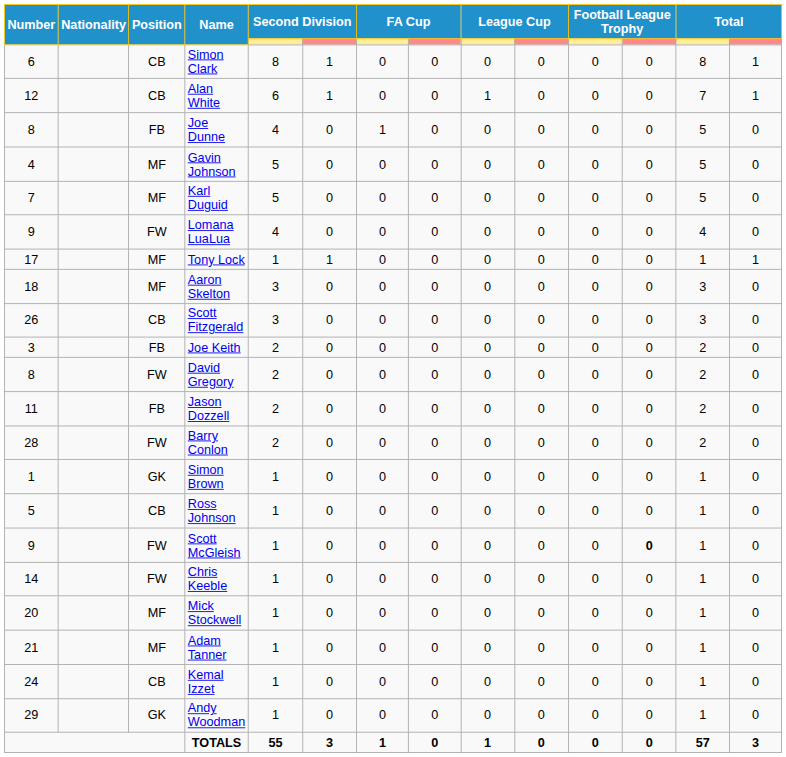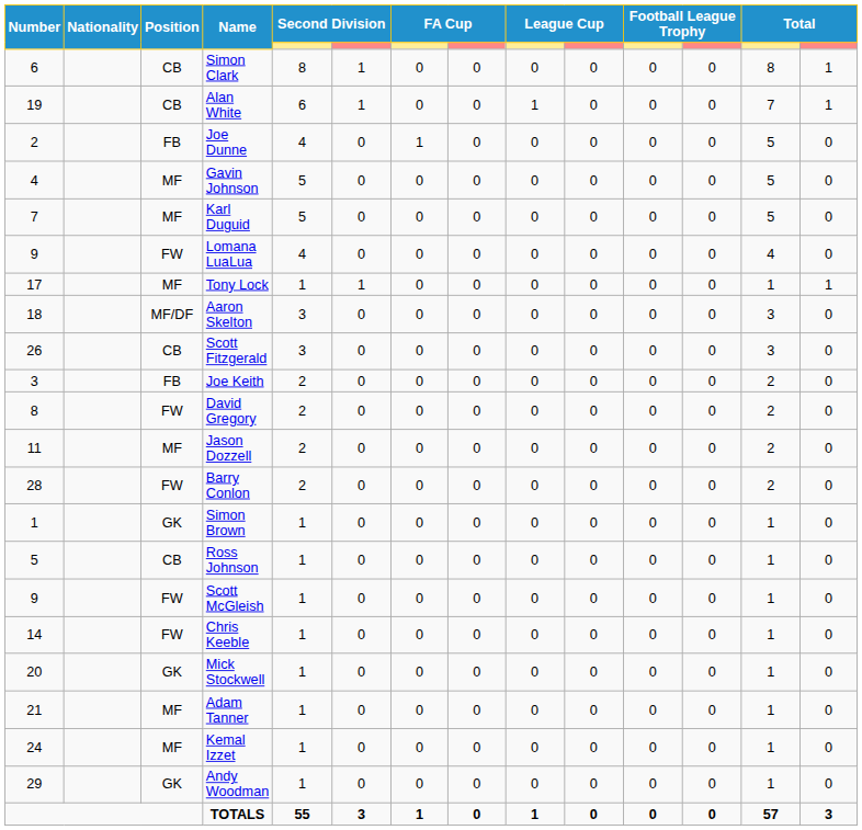 <table class="wikitable" style="text-align:center; font-size:90%; width:100%;">
 <tr>
 <th rowspan="2" style="background:#2191CC; color:white; border:1px solid #F7C408; text-align:center;">Number</th>
 <th rowspan="2" style="background:#2191CC; color:white; border:1px solid #F7C408; text-align:center;">Nationality</th>
 <th rowspan="2" style="background:#2191CC; color:white; border:1px solid #F7C408; text-align:center;">Position</th>
 <th rowspan="2" style="background:#2191CC; color:white; border:1px solid #F7C408; text-align:center;">Name</th>
 <th colspan="2" style="background:#2191CC; color:white; border:1px solid #F7C408; text-align:center;">Second Division</th>
 <th colspan="2" style="background:#2191CC; color:white; border:1px solid #F7C408; text-align:center;">FA Cup</th>
 <th colspan="2" style="background:#2191CC; color:white; border:1px solid #F7C408; text-align:center;">League Cup</th>
 <th colspan="2" style="background:#2191CC; color:white; border:1px solid #F7C408; text-align:center;">Football League Trophy</th>
 <th colspan="2" style="background:#2191CC; color:white; border:1px solid #F7C408; text-align:center;">Total</th>
 </tr>
 <tr>
 <th width=60 style="background: #FFEE99"></th>
 <th width=60 style="background: #FF8888"></th>
 <th width=60 style="background: #FFEE99"></th>
 <th width=60 style="background: #FF8888"></th>
 <th width=60 style="background: #FFEE99"></th>
 <th width=60 style="background: #FF8888"></th>
 <th width=60 style="background: #FFEE99"></th>
 <th width=60 style="background: #FF8888"></th>
 <th width=60 style="background: #FFEE99"></th>
 <th width=60 style="background: #FF8888"></th>
 </tr>
 <tr>
 <td>6</td>
 <td></td>
 <td>CB</td>
 <td align="left"><a href='#'>Simon Clark</a></td>
 <td>8</td>
 <td>1</td>
 <td>0</td>
 <td>0</td>
 <td>0</td>
 <td>0</td>
 <td>0</td>
 <td>0</td>
 <td>8</td>
 <td>1</td>
 </tr>
 <tr>
-<td>12</td>
+<td>19</td>
 <td></td>
 <td>CB</td>
 <td align="left"><a href='#'>Alan White</a></td>
 <td>6</td>
 <td>1</td>
 <td>0</td>
 <td>0</td>
 <td>1</td>
 <td>0</td>
 <td>0</td>
 <td>0</td>
 <td>7</td>
 <td>1</td>
 </tr>
 <tr>
-<td>8</td>
+<td>2</td>
 <td></td>
 <td>FB</td>
 <td align="left"><a href='#'>Joe Dunne</a></td>
 <td>4</td>
 <td>0</td>
 <td>1</td>
 <td>0</td>
 <td>0</td>
 <td>0</td>
 <td>0</td>
 <td>0</td>
 <td>5</td>
 <td>0</td>
 </tr>
 <tr>
 <td>4</td>
 <td></td>
 <td>MF</td>
 <td align="left"><a href='#'>Gavin Johnson</a></td>
 <td>5</td>
 <td>0</td>
 <td>0</td>
 <td>0</td>
 <td>0</td>
 <td>0</td>
 <td>0</td>
 <td>0</td>
 <td>5</td>
 <td>0</td>
 </tr>
 <tr>
 <td>7</td>
 <td></td>
 <td>MF</td>
 <td align="left"><a href='#'>Karl Duguid</a></td>
 <td>5</td>
 <td>0</td>
 <td>0</td>
 <td>0</td>
 <td>0</td>
 <td>0</td>
 <td>0</td>
 <td>0</td>
 <td>5</td>
 <td>0</td>
 </tr>
 <tr>
 <td>9</td>
 <td></td>
 <td>FW</td>
 <td align="left"><a href='#'>Lomana LuaLua</a></td>
 <td>4</td>
 <td>0</td>
 <td>0</td>
 <td>0</td>
 <td>0</td>
 <td>0</td>
 <td>0</td>
 <td>0</td>
 <td>4</td>
 <td>0</td>
 </tr>
 <tr>
 <td>17</td>
 <td></td>
 <td>MF</td>
 <td align="left"><a href='#'>Tony Lock</a></td>
 <td>1</td>
 <td>1</td>
 <td>0</td>
 <td>0</td>
 <td>0</td>
 <td>0</td>
 <td>0</td>
 <td>0</td>
 <td>1</td>
 <td>1</td>
 </tr>
 <tr>
 <td>18</td>
 <td></td>
-<td>MF</td>
+<td>MF/DF</td>
 <td align="left"><a href='#'>Aaron Skelton</a></td>
 <td>3</td>
 <td>0</td>
 <td>0</td>
 <td>0</td>
 <td>0</td>
 <td>0</td>
 <td>0</td>
 <td>0</td>
 <td>3</td>
 <td>0</td>
 </tr>
 <tr>
 <td>26</td>
 <td></td>
 <td>CB</td>
 <td align="left"><a href='#'>Scott Fitzgerald</a></td>
 <td>3</td>
 <td>0</td>
 <td>0</td>
 <td>0</td>
 <td>0</td>
 <td>0</td>
 <td>0</td>
 <td>0</td>
 <td>3</td>
 <td>0</td>
 </tr>
 <tr>
 <td>3</td>
 <td></td>
 <td>FB</td>
 <td align="left"><a href='#'>Joe Keith</a></td>
 <td>2</td>
 <td>0</td>
 <td>0</td>
 <td>0</td>
 <td>0</td>
 <td>0</td>
 <td>0</td>
 <td>0</td>
 <td>2</td>
 <td>0</td>
 </tr>
 <tr>
 <td>8</td>
 <td></td>
 <td>FW</td>
 <td align="left"><a href='#'>David Gregory</a></td>
 <td>2</td>
 <td>0</td>
 <td>0</td>
 <td>0</td>
 <td>0</td>
 <td>0</td>
 <td>0</td>
 <td>0</td>
 <td>2</td>
 <td>0</td>
 </tr>
 <tr>
 <td>11</td>
 <td></td>
-<td>FB</td>
+<td>MF</td>
 <td align="left"><a href='#'>Jason Dozzell</a></td>
 <td>2</td>
 <td>0</td>
 <td>0</td>
 <td>0</td>
 <td>0</td>
 <td>0</td>
 <td>0</td>
 <td>0</td>
 <td>2</td>
 <td>0</td>
 </tr>
 <tr>
 <td>28</td>
 <td></td>
 <td>FW</td>
 <td align="left"><a href='#'>Barry Conlon</a></td>
 <td>2</td>
 <td>0</td>
 <td>0</td>
 <td>0</td>
 <td>0</td>
 <td>0</td>
 <td>0</td>
 <td>0</td>
 <td>2</td>
 <td>0</td>
 </tr>
 <tr>
 <td>1</td>
 <td></td>
 <td>GK</td>
 <td align="left"><a href='#'>Simon Brown</a></td>
 <td>1</td>
 <td>0</td>
 <td>0</td>
 <td>0</td>
 <td>0</td>
 <td>0</td>
 <td>0</td>
 <td>0</td>
 <td>1</td>
 <td>0</td>
 </tr>
 <tr>
 <td>5</td>
 <td></td>
 <td>CB</td>
 <td align="left"><a href='#'>Ross Johnson</a></td>
 <td>1</td>
 <td>0</td>
 <td>0</td>
 <td>0</td>
 <td>0</td>
 <td>0</td>
 <td>0</td>
 <td>0</td>
 <td>1</td>
 <td>0</td>
 </tr>
 <tr>
 <td>9</td>
 <td></td>
 <td>FW</td>
 <td align="left"><a href='#'>Scott McGleish</a></td>
 <td>1</td>
 <td>0</td>
 <td>0</td>
 <td>0</td>
 <td>0</td>
 <td>0</td>
 <td>0</td>
-<td><strong>0</strong></td>
+<td>0</td>
 <td>1</td>
 <td>0</td>
 </tr>
 <tr>
 <td>14</td>
 <td></td>
 <td>FW</td>
 <td align="left"><a href='#'>Chris Keeble</a></td>
 <td>1</td>
 <td>0</td>
 <td>0</td>
 <td>0</td>
 <td>0</td>
 <td>0</td>
 <td>0</td>
 <td>0</td>
 <td>1</td>
 <td>0</td>
 </tr>
 <tr>
 <td>20</td>
 <td></td>
-<td>MF</td>
+<td>GK</td>
 <td align="left"><a href='#'>Mick Stockwell</a></td>
 <td>1</td>
 <td>0</td>
 <td>0</td>
 <td>0</td>
 <td>0</td>
 <td>0</td>
 <td>0</td>
 <td>0</td>
 <td>1</td>
 <td>0</td>
 </tr>
 <tr>
 <td>21</td>
 <td></td>
 <td>MF</td>
 <td align="left"><a href='#'>Adam Tanner</a></td>
 <td>1</td>
 <td>0</td>
 <td>0</td>
 <td>0</td>
 <td>0</td>
 <td>0</td>
 <td>0</td>
 <td>0</td>
 <td>1</td>
 <td>0</td>
 </tr>
 <tr>
 <td>24</td>
 <td></td>
-<td>CB</td>
+<td>MF</td>
 <td align="left"><a href='#'>Kemal Izzet</a></td>
 <td>1</td>
 <td>0</td>
 <td>0</td>
 <td>0</td>
 <td>0</td>
 <td>0</td>
 <td>0</td>
 <td>0</td>
 <td>1</td>
 <td>0</td>
 </tr>
 <tr>
 <td>29</td>
 <td></td>
 <td>GK</td>
 <td align="left"><a href='#'>Andy Woodman</a></td>
 <td>1</td>
 <td>0</td>
 <td>0</td>
 <td>0</td>
 <td>0</td>
 <td>0</td>
 <td>0</td>
 <td>0</td>
 <td>1</td>
 <td>0</td>
 </tr>
 <tr>
 <td colspan="3"></td>
 <td><strong>TOTALS</strong></td>
 <td><strong>55</strong></td>
 <td><strong>3</strong></td>
 <td><strong>1</strong></td>
 <td><strong>0</strong></td>
 <td><strong>1</strong></td>
 <td><strong>0</strong></td>
 <td><strong>0</strong></td>
 <td><strong>0</strong></td>
 <td><strong>57</strong></td>
 <td><strong>3</strong></td>
 </tr>
 </table>
